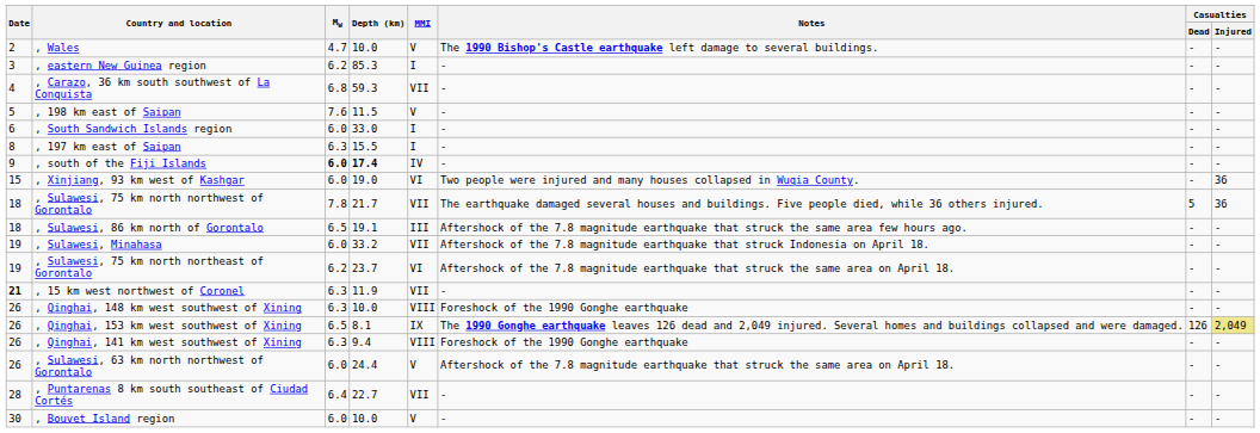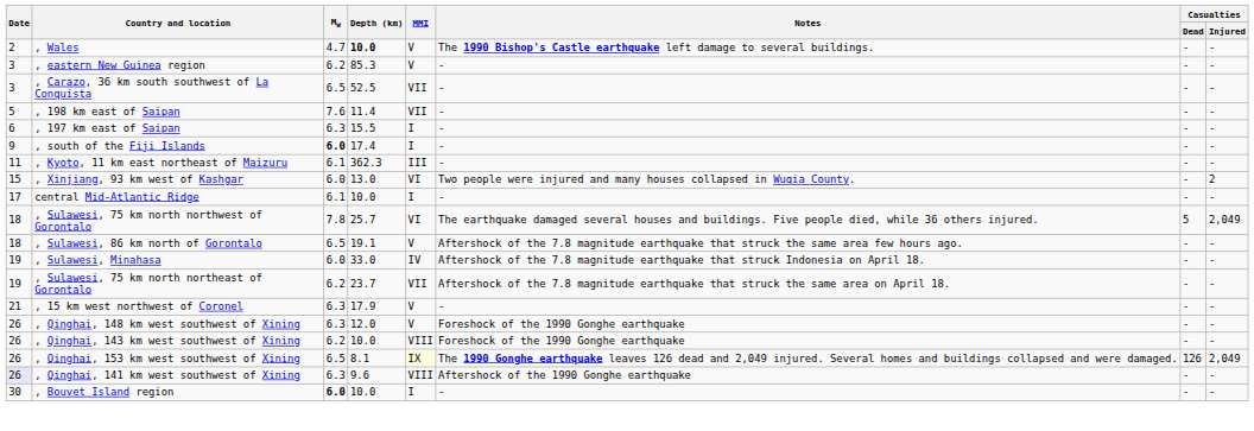 <table class="wikitable sortable" style="border:1px black; margin-left:1em;">
 <tr>
 <th rowspan="2"><small>Date</small></th>
 <th rowspan="2" style="width: 355px"><small>Country and location</small></th>
 <th rowspan="2"><small>M<sub>w</sub></small></th>
 <th rowspan="2"><small>Depth (km)</small></th>
 <th rowspan="2"><small><a href='#'>MMI</a></small></th>
 <th rowspan="2" class="unsortable"><small>Notes</small></th>
 <th colspan="2"><small>Casualties</small></th>
 </tr>
 <tr>
 <th><small>Dead</small></th>
 <th><small>Injured</small></th>
 </tr>
 <tr>
 <td>2</td>
 <td>, <a href='#'>Wales</a></td>
 <td>4.7</td>
-<td>10.0</td>
+<td><strong>10.0</strong></td>
 <td>V</td>
 <td>The <strong><a href='#'>1990 Bishop's Castle earthquake</a></strong> left damage to several buildings.</td>
 <td>-</td>
 <td>-</td>
 </tr>
 <tr>
 <td>3</td>
 <td>, <a href='#'>eastern New Guinea</a> region</td>
 <td>6.2</td>
 <td>85.3</td>
-<td>I</td>
+<td>V</td>
 <td>-</td>
 <td>-</td>
 <td>-</td>
 </tr>
 <tr>
-<td>4</td>
+<td>3</td>
 <td>, <a href='#'>Carazo</a>, 36 km south southwest of <a href='#'>La Conquista</a></td>
-<td>6.8</td>
-<td>59.3</td>
+<td>6.5</td>
+<td>52.5</td>
 <td>VII</td>
 <td>-</td>
 <td>-</td>
 <td>-</td>
 </tr>
 <tr>
 <td>5</td>
 <td>, 198 km east of <a href='#'>Saipan</a></td>
 <td>7.6</td>
-<td>11.5</td>
-<td>V</td>
+<td>11.4</td>
+<td>VII</td>
 <td>-</td>
 <td>-</td>
 <td>-</td>
 </tr>
 <tr>
 <td>6</td>
-<td>, <a href='#'>South Sandwich Islands</a> region</td>
-<td>6.0</td>
-<td>33.0</td>
-<td>I</td>
-<td>-</td>
-<td>-</td>
-<td>-</td>
-</tr>
-<tr>
-<td>8</td>
 <td>, 197 km east of <a href='#'>Saipan</a></td>
 <td>6.3</td>
 <td>15.5</td>
 <td>I</td>
 <td>-</td>
 <td>-</td>
 <td>-</td>
 </tr>
 <tr>
 <td>9</td>
 <td>, south of the <a href='#'>Fiji Islands</a></td>
 <td><strong>6.0</strong></td>
-<td><strong>17.4</strong></td>
-<td>IV</td>
+<td>17.4</td>
+<td>I</td>
+<td>-</td>
+<td>-</td>
+<td>-</td>
+</tr>
+<tr>
+<td>11</td>
+<td>, <a href='#'>Kyoto</a>, 11 km east northeast of <a href='#'>Maizuru</a></td>
+<td>6.1</td>
+<td>362.3</td>
+<td>III</td>
 <td>-</td>
 <td>-</td>
 <td>-</td>
 </tr>
 <tr>
 <td>15</td>
 <td>, <a href='#'>Xinjiang</a>, 93 km west of <a href='#'>Kashgar</a></td>
 <td>6.0</td>
-<td>19.0</td>
+<td>13.0</td>
 <td>VI</td>
 <td>Two people were injured and many houses collapsed in <a href='#'>Wuqia County</a>.</td>
 <td>-</td>
-<td>36</td>
+<td>2</td>
+</tr>
+<tr>
+<td>17</td>
+<td>central <a href='#'>Mid-Atlantic Ridge</a></td>
+<td>6.1</td>
+<td>10.0</td>
+<td>I</td>
+<td>-</td>
+<td>-</td>
+<td>-</td>
 </tr>
 <tr>
 <td>18</td>
 <td>, <a href='#'>Sulawesi</a>, 75 km north northwest of <a href='#'>Gorontalo</a></td>
 <td>7.8</td>
-<td>21.7</td>
-<td>VII</td>
+<td>25.7</td>
+<td>VI</td>
 <td>The earthquake damaged several houses and buildings. Five people died, while 36 others injured.</td>
 <td>5</td>
-<td>36</td>
+<td>2,049</td>
 </tr>
 <tr>
 <td>18</td>
 <td>, <a href='#'>Sulawesi</a>, 86 km north of <a href='#'>Gorontalo</a></td>
 <td>6.5</td>
 <td>19.1</td>
-<td>III</td>
+<td>V</td>
 <td>Aftershock of the 7.8 magnitude earthquake that struck the same area few hours ago.</td>
 <td>-</td>
 <td>-</td>
 </tr>
 <tr>
 <td>19</td>
 <td>, <a href='#'>Sulawesi</a>, <a href='#'>Minahasa</a></td>
 <td>6.0</td>
-<td>33.2</td>
-<td>VII</td>
+<td>33.0</td>
+<td>IV</td>
 <td>Aftershock of the 7.8 magnitude earthquake that struck Indonesia on April 18.</td>
 <td>-</td>
 <td>-</td>
 </tr>
 <tr>
 <td>19</td>
 <td>, <a href='#'>Sulawesi</a>, 75 km north northeast of <a href='#'>Gorontalo</a></td>
 <td>6.2</td>
 <td>23.7</td>
-<td>VI</td>
+<td>VII</td>
 <td>Aftershock of the 7.8 magnitude earthquake that struck the same area on April 18.</td>
 <td>-</td>
 <td>-</td>
 </tr>
 <tr>
-<td><strong>21</strong></td>
+<td>21</td>
 <td>, 15 km west northwest of <a href='#'>Coronel</a></td>
 <td>6.3</td>
-<td>11.9</td>
-<td>VII</td>
+<td>17.9</td>
+<td>V</td>
 <td>-</td>
 <td>-</td>
 <td>-</td>
 </tr>
 <tr>
 <td>26</td>
 <td>, <a href='#'>Qinghai</a>, 148 km west southwest of <a href='#'>Xining</a></td>
 <td>6.3</td>
+<td>12.0</td>
+<td>V</td>
+<td>Foreshock of the 1990 Gonghe earthquake</td>
+<td>-</td>
+<td>-</td>
+</tr>
+<tr>
+<td>26</td>
+<td>, <a href='#'>Qinghai</a>, 143 km west southwest of <a href='#'>Xining</a></td>
+<td>6.2</td>
 <td>10.0</td>
 <td>VIII</td>
 <td>Foreshock of the 1990 Gonghe earthquake</td>
 <td>-</td>
 <td>-</td>
 </tr>
 <tr>
 <td>26</td>
 <td>, <a href='#'>Qinghai</a>, 153 km west southwest of <a href='#'>Xining</a></td>
 <td>6.5</td>
 <td>8.1</td>
-<td>IX</td>
+<td style="background: lightyellow;">IX</td>
 <td>The <strong><a href='#'>1990 Gonghe earthquake</a></strong> leaves 126 dead and 2,049 injured. Several homes and buildings collapsed and were damaged.</td>
 <td>126</td>
-<td style="background: khaki;">2,049</td>
+<td>2,049</td>
 </tr>
 <tr>
-<td>26</td>
+<td style="background: lavender;">26</td>
 <td>, <a href='#'>Qinghai</a>, 141 km west southwest of <a href='#'>Xining</a></td>
 <td>6.3</td>
-<td>9.4</td>
+<td>9.6</td>
 <td>VIII</td>
-<td>Foreshock of the 1990 Gonghe earthquake</td>
-<td>-</td>
-<td>-</td>
-</tr>
-<tr>
-<td>26</td>
-<td>, <a href='#'>Sulawesi</a>, 63 km north northwest of <a href='#'>Gorontalo</a></td>
-<td>6.0</td>
-<td>24.4</td>
-<td>V</td>
-<td>Aftershock of the 7.8 magnitude earthquake that struck the same area on April 18.</td>
-<td>-</td>
-<td>-</td>
-</tr>
-<tr>
-<td>28</td>
-<td>, <a href='#'>Puntarenas</a> 8 km south southeast of <a href='#'>Ciudad Cortés</a></td>
-<td>6.4</td>
-<td>22.7</td>
-<td>VII</td>
-<td>-</td>
+<td>Aftershock of the 1990 Gonghe earthquake</td>
 <td>-</td>
 <td>-</td>
 </tr>
 <tr>
 <td>30</td>
 <td>, <a href='#'>Bouvet Island</a> region</td>
-<td>6.0</td>
+<td><strong>6.0</strong></td>
 <td>10.0</td>
-<td>V</td>
+<td>I</td>
 <td>-</td>
 <td>-</td>
 <td>-</td>
 </tr>
 <tr>
 </tr>
 </table>
